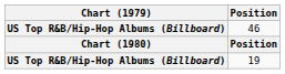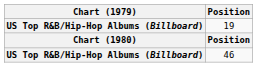 <table class="wikitable plainrowheaders" style="text-align:center">
 <tr>
 <th scope="col">Chart (1979)</th>
 <th scope="col">Position</th>
 </tr>
 <tr>
 <th scope="row">US Top R&B/Hip-Hop Albums (<em>Billboard</em>)</th>
-<td>46</td>
+<td>19</td>
 </tr>
 <tr>
 <th scope="col">Chart (1980)</th>
 <th scope="col">Position</th>
 </tr>
 <tr>
 <th scope="row">US Top R&B/Hip-Hop Albums (<em>Billboard</em>)</th>
-<td>19</td>
+<td>46</td>
 </tr>
 </table>
